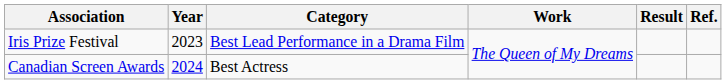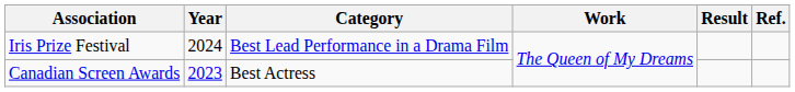 <table class="wikitable">
 <tr>
 <th>Association</th>
 <th>Year</th>
 <th>Category</th>
 <th>Work</th>
 <th>Result</th>
 <th>Ref.</th>
 </tr>
 <tr>
 <td><a href='#'>Iris Prize</a> Festival</td>
-<td>2023</td>
+<td>2024</td>
 <td><a href='#'>Best Lead Performance in a Drama Film</a></td>
 <td rowspan=2><em><a href='#'>The Queen of My Dreams</a></em></td>
 <td></td>
 <td></td>
 </tr>
 <tr>
 <td><a href='#'>Canadian Screen Awards</a></td>
-<td><a href='#'>2024</a></td>
+<td><a href='#'>2023</a></td>
 <td>Best Actress</td>
 <td></td>
 <td></td>
 </tr>
 </table>
